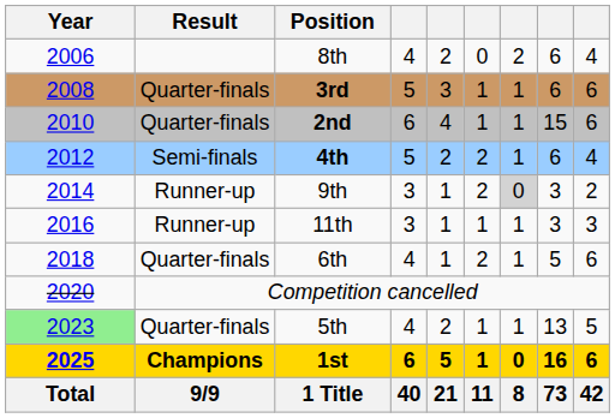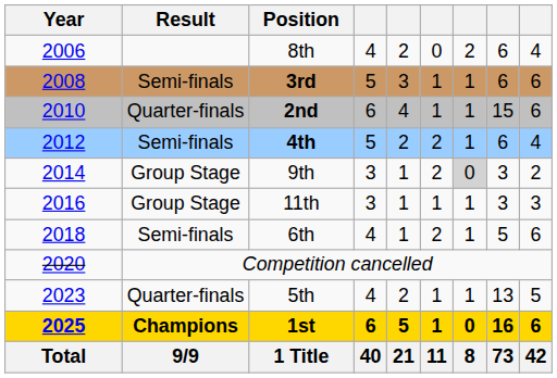 <table class="wikitable" style="text-align: center;">
 <tr>
 <th width="90">Year</th>
 <th>Result</th>
 <th width="80">Position</th>
 <th width="20"></th>
 <th width="20"></th>
 <th width="20"></th>
 <th width="20"></th>
 <th width="20"></th>
 <th width="20"></th>
 </tr>
 <tr>
 <td> <a href='#'>2006</a></td>
 <td></td>
 <td>8th</td>
 <td>4</td>
 <td>2</td>
 <td>0</td>
 <td>2</td>
 <td>6</td>
 <td>4</td>
 </tr>
 <tr style="background:#c96;">
 <td> <a href='#'>2008</a></td>
-<td>Quarter-finals</td>
+<td>Semi-finals</td>
 <td><strong>3rd</strong></td>
 <td>5</td>
 <td>3</td>
 <td>1</td>
 <td>1</td>
 <td>6</td>
 <td>6</td>
 </tr>
 <tr style="background:Silver;">
 <td> <a href='#'>2010</a></td>
 <td>Quarter-finals</td>
 <td><strong>2nd</strong></td>
 <td>6</td>
 <td>4</td>
 <td>1</td>
 <td>1</td>
 <td>15</td>
 <td>6</td>
 </tr>
 <tr style="background:#9acdff;">
 <td> <a href='#'>2012</a></td>
 <td>Semi-finals</td>
 <td><strong>4th</strong></td>
 <td>5</td>
 <td>2</td>
 <td>2</td>
 <td>1</td>
 <td>6</td>
 <td>4</td>
 </tr>
 <tr>
 <td> <a href='#'>2014</a></td>
-<td>Runner-up</td>
+<td>Group Stage</td>
 <td>9th</td>
 <td>3</td>
 <td>1</td>
 <td>2</td>
 <td style="background: lightgrey;">0</td>
 <td>3</td>
 <td>2</td>
 </tr>
 <tr>
 <td> <a href='#'>2016</a></td>
-<td>Runner-up</td>
+<td>Group Stage</td>
 <td>11th</td>
 <td>3</td>
 <td>1</td>
 <td>1</td>
 <td>1</td>
 <td>3</td>
 <td>3</td>
 </tr>
 <tr>
 <td> <a href='#'>2018</a></td>
-<td>Quarter-finals</td>
+<td>Semi-finals</td>
 <td>6th</td>
 <td>4</td>
 <td>1</td>
 <td>2</td>
 <td>1</td>
 <td>5</td>
 <td>6</td>
 </tr>
 <tr>
 <td> <s><a href='#'>2020</a></s></td>
 <td colspan=8><em>Competition cancelled</em></td>
 </tr>
 <tr>
-<td style="background: lightgreen;"> <a href='#'>2023</a></td>
+<td> <a href='#'>2023</a></td>
 <td>Quarter-finals</td>
 <td>5th</td>
 <td>4</td>
 <td>2</td>
 <td>1</td>
 <td>1</td>
 <td>13</td>
 <td>5</td>
 </tr>
 <tr style="background:Gold;">
 <td> <strong><a href='#'>2025</a></strong></td>
 <td><strong>Champions</strong></td>
 <td><strong>1st</strong></td>
 <td><strong>6</strong></td>
 <td><strong>5</strong></td>
 <td><strong>1</strong></td>
 <td><strong>0</strong></td>
 <td><strong>16</strong></td>
 <td><strong>6</strong></td>
 </tr>
 <tr>
 <th><strong>Total</strong></th>
 <th>9/9</th>
 <th><strong>1 Title</strong></th>
 <th>40</th>
 <th>21</th>
 <th>11</th>
 <th>8</th>
 <th>73</th>
 <th>42</th>
 </tr>
 </table>
